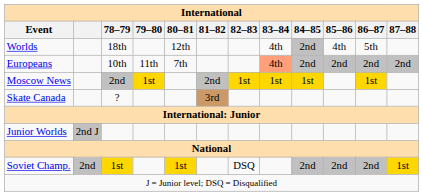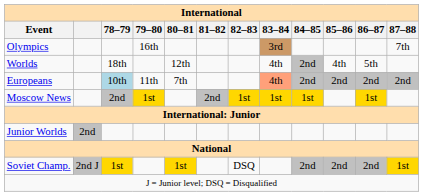 <table class="wikitable" style="text-align:center">
 <tr>
 <th style="background-color: #ffdead; " colspan=12 align=center>International</th>
 </tr>
 <tr>
 <th>Event</th>
 <th></th>
 <th>78–79</th>
 <th>79–80</th>
 <th>80–81</th>
 <th>81–82</th>
 <th>82–83</th>
 <th>83–84</th>
 <th>84–85</th>
 <th>85–86</th>
 <th>86–87</th>
 <th>87–88</th>
 </tr>
 <tr>
+<td align=left><a href='#'>Olympics</a></td>
+<td></td>
+<td></td>
+<td>16th</td>
+<td></td>
+<td></td>
+<td></td>
+<td bgcolor=cc9966>3rd</td>
+<td></td>
+<td></td>
+<td></td>
+<td>7th</td>
+</tr>
+<tr>
 <td align=left><a href='#'>Worlds</a></td>
 <td></td>
 <td>18th</td>
 <td></td>
 <td>12th</td>
 <td></td>
 <td></td>
 <td>4th</td>
 <td bgcolor=silver>2nd</td>
 <td>4th</td>
 <td>5th</td>
 <td></td>
 </tr>
 <tr>
 <td align=left><a href='#'>Europeans</a></td>
 <td></td>
-<td>10th</td>
+<td style="background: lightblue;">10th</td>
 <td>11th</td>
 <td>7th</td>
 <td></td>
 <td></td>
 <td style="background: lightsalmon;">4th</td>
 <td bgcolor=silver>2nd</td>
 <td bgcolor=silver>2nd</td>
 <td bgcolor=silver>2nd</td>
 <td bgcolor=silver>2nd</td>
 </tr>
 <tr>
 <td align=left><a href='#'>Moscow News</a></td>
 <td></td>
 <td bgcolor=silver>2nd</td>
 <td bgcolor=gold>1st</td>
 <td></td>
 <td bgcolor=silver>2nd</td>
 <td bgcolor=gold>1st</td>
 <td bgcolor=gold>1st</td>
 <td bgcolor=gold>1st</td>
 <td></td>
 <td bgcolor=gold>1st</td>
 </tr>
 <tr>
-<td align=left><a href='#'>Skate Canada</a></td>
-<td></td>
-<td>?</td>
-<td></td>
-<td></td>
-<td bgcolor=cc9966>3rd</td>
-<td></td>
-<td></td>
-<td></td>
-<td></td>
-<td></td>
-<td></td>
-</tr>
-<tr>
 <th style="background-color: #ffdead; " colspan=12 align=center>International: Junior</th>
 </tr>
 <tr>
 <td align=left><a href='#'>Junior Worlds</a></td>
-<td bgcolor=silver>2nd J</td>
+<td bgcolor=silver>2nd</td>
 <td></td>
 <td></td>
 <td></td>
 <td></td>
 <td></td>
 <td></td>
 <td></td>
 <td></td>
 <td></td>
 <td></td>
 </tr>
 <tr>
 <th style="background-color: #ffdead; " colspan=12 align=center>National</th>
 </tr>
 <tr>
 <td align=left><a href='#'>Soviet Champ.</a></td>
-<td bgcolor=silver>2nd</td>
+<td bgcolor=silver>2nd J</td>
 <td bgcolor=gold>1st</td>
 <td></td>
 <td bgcolor=gold>1st</td>
 <td></td>
 <td>DSQ</td>
 <td></td>
 <td bgcolor=silver>2nd</td>
 <td bgcolor=silver>2nd</td>
 <td bgcolor=silver>2nd</td>
 <td bgcolor=gold>1st</td>
 </tr>
 <tr>
 <td colspan=12 align=center><small> J = Junior level; DSQ = Disqualified </small></td>
 </tr>
 </table>
